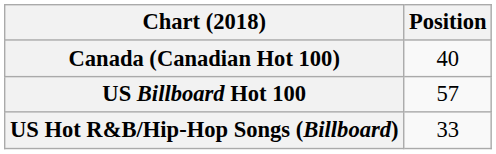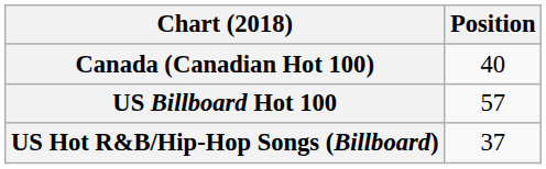 <table class="wikitable sortable plainrowheaders" style="text-align:center">
 <tr>
 <th scope="col">Chart (2018)</th>
 <th scope="col">Position</th>
 </tr>
 <tr>
 <th scope="row">Canada (Canadian Hot 100)</th>
 <td>40</td>
 </tr>
 <tr>
 <th scope="row">US <em>Billboard</em> Hot 100</th>
 <td>57</td>
 </tr>
 <tr>
 <th scope="row">US Hot R&B/Hip-Hop Songs (<em>Billboard</em>)</th>
-<td>33</td>
+<td>37</td>
 </tr>
 </table>
